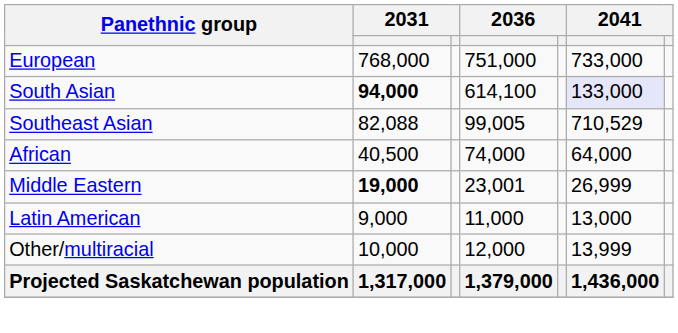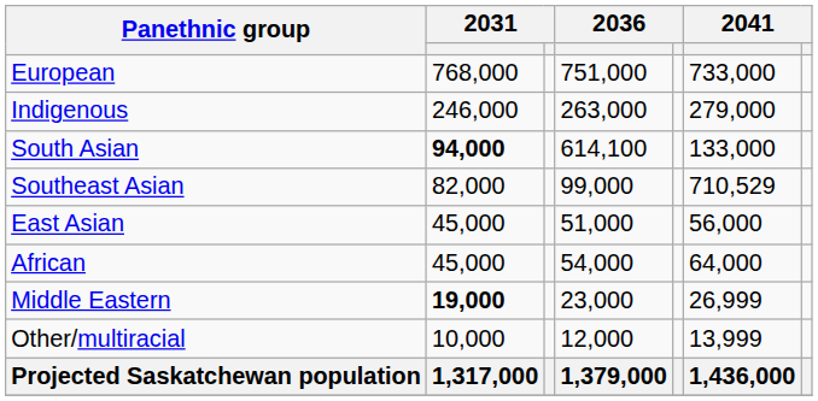 <table class="wikitable">
 <tr>
 <th rowspan="2"><a href='#'>Panethnic</a> group</th>
 <th colspan="2">2031</th>
 <th colspan="2">2036</th>
 <th colspan="2">2041</th>
 </tr>
 <tr>
 <th><a href='#'></a></th>
 <th></th>
 <th></th>
 <th></th>
 <th></th>
 <th></th>
 </tr>
 <tr>
 <td><a href='#'>European</a></td>
 <td>768,000</td>
 <td></td>
 <td>751,000</td>
 <td></td>
 <td>733,000</td>
 <td></td>
 </tr>
 <tr>
+<td><a href='#'>Indigenous</a></td>
+<td>246,000</td>
+<td></td>
+<td>263,000</td>
+<td></td>
+<td>279,000</td>
+<td></td>
+</tr>
+<tr>
 <td><a href='#'>South Asian</a></td>
 <td><strong>94,000</strong></td>
 <td></td>
 <td>614,100</td>
 <td></td>
-<td style="background: lavender;">133,000</td>
+<td>133,000</td>
 <td></td>
 </tr>
 <tr>
 <td><a href='#'>Southeast Asian</a></td>
-<td>82,088</td>
+<td>82,000</td>
 <td></td>
-<td>99,005</td>
+<td>99,000</td>
 <td></td>
 <td>710,529</td>
 <td></td>
 </tr>
 <tr>
+<td><a href='#'>East Asian</a></td>
+<td>45,000</td>
+<td></td>
+<td>51,000</td>
+<td></td>
+<td>56,000</td>
+<td></td>
+</tr>
+<tr>
 <td><a href='#'>African</a></td>
-<td>40,500</td>
+<td>45,000</td>
 <td></td>
-<td>74,000</td>
+<td>54,000</td>
 <td></td>
 <td>64,000</td>
 <td></td>
 </tr>
 <tr>
 <td><a href='#'>Middle Eastern</a></td>
 <td><strong>19,000</strong></td>
 <td></td>
-<td>23,001</td>
+<td>23,000</td>
 <td></td>
 <td>26,999</td>
-<td></td>
-</tr>
-<tr>
-<td><a href='#'>Latin American</a></td>
-<td>9,000</td>
-<td></td>
-<td>11,000</td>
-<td></td>
-<td>13,000</td>
 <td></td>
 </tr>
 <tr>
 <td>Other/<a href='#'>multiracial</a></td>
 <td>10,000</td>
 <td></td>
 <td>12,000</td>
 <td></td>
 <td>13,999</td>
 <td></td>
 </tr>
 <tr>
 <th>Projected Saskatchewan population</th>
 <th>1,317,000</th>
 <th></th>
 <th>1,379,000</th>
 <th></th>
 <th>1,436,000</th>
 <th></th>
 </tr>
 <tr class="sortbottom">
 </tr>
 </table>
